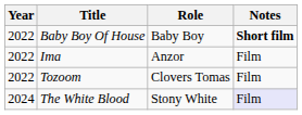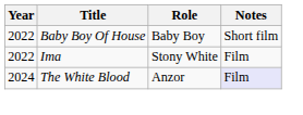 <table class="wikitable sortable">
 <tr>
 <th>Year</th>
 <th>Title</th>
 <th>Role</th>
 <th class="unsortable">Notes</th>
 </tr>
 <tr>
 <td>2022</td>
 <td><em>Baby Boy Of House</em></td>
 <td>Baby Boy</td>
-<td><strong>Short film</strong></td>
+<td>Short film</td>
 </tr>
 <tr>
 <td>2022</td>
 <td><em>Ima</em></td>
-<td>Anzor</td>
-<td>Film</td>
-</tr>
-<tr>
-<td>2022</td>
-<td><em>Tozoom</em></td>
-<td>Clovers Tomas</td>
+<td>Stony White</td>
 <td>Film</td>
 </tr>
 <tr>
 <td>2024</td>
 <td><em>The White Blood</em></td>
-<td>Stony White</td>
+<td>Anzor</td>
 <td style="background: lavender;">Film</td>
 </tr>
 </table>
